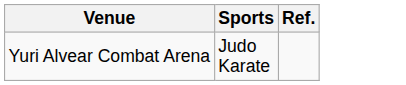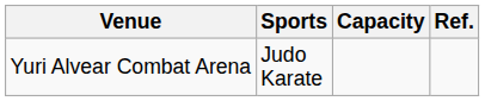 <table class="wikitable sortable">
 <tr>
 <th>Venue</th>
 <th>Sports</th>
+<th>Capacity</th>
 <th class="unsortable">Ref.</th>
 </tr>
 <tr>
 <td>Yuri Alvear Combat Arena</td>
 <td>Judo<br>Karate</td>
+<td align="right"></td>
 <td></td>
 </tr>
 </table>
